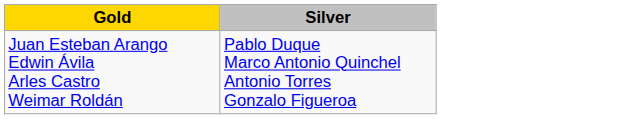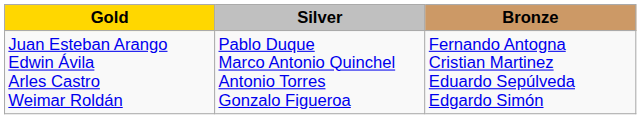 <table class="wikitable" style="text-align:left">
 <tr align="center">
 <td width=200 bgcolor=gold><strong>Gold</strong></td>
 <td width=200 bgcolor=silver><strong>Silver</strong></td>
+<td width=200 bgcolor=CC9966><strong>Bronze</strong></td>
 </tr>
 <tr>
 <td><a href='#'>Juan Esteban Arango</a><br><a href='#'>Edwin Ávila</a><br><a href='#'>Arles Castro</a><br><a href='#'>Weimar Roldán</a><br></td>
 <td><a href='#'>Pablo Duque</a><br><a href='#'>Marco Antonio Quinchel</a><br><a href='#'>Antonio Torres</a><br><a href='#'>Gonzalo Figueroa</a><br></td>
+<td><a href='#'>Fernando Antogna</a><br><a href='#'>Cristian Martinez</a><br><a href='#'>Eduardo Sepúlveda</a><br><a href='#'>Edgardo Simón</a><br></td>
 </tr>
 </table>
